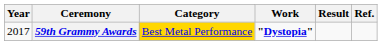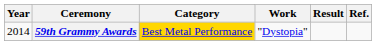 <table class="wikitable sortable plainrowheaders">
 <tr>
 <th>Year</th>
 <th>Ceremony</th>
 <th>Category</th>
 <th>Work</th>
 <th>Result</th>
 <th>Ref.</th>
 </tr>
 <tr>
-<td>2017</td>
+<td>2014</td>
 <th scope="row"><em><a href='#'>59th Grammy Awards</a></em></th>
 <td style="background: gold;"><a href='#'>Best Metal Performance</a></td>
-<td><strong>"<a href='#'>Dystopia</a>"</strong></td>
+<td>"<a href='#'>Dystopia</a>"</td>
 <td></td>
 <td style="text-align:center;"></td>
 </tr>
 </table>
